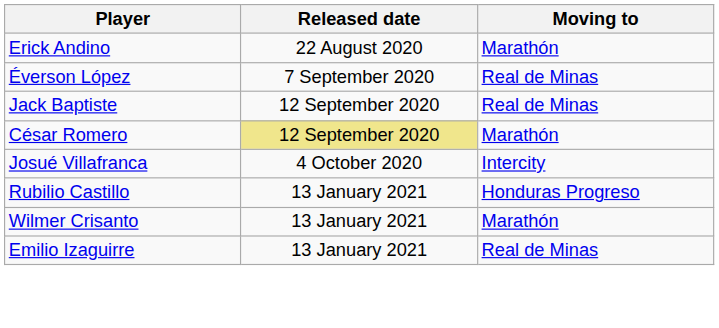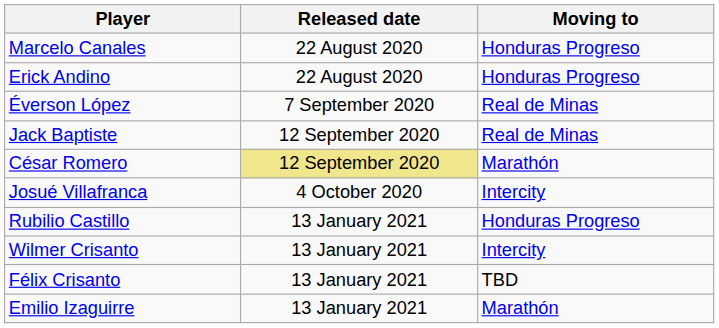 <table class="wikitable">
 <tr>
 <th width="200">Player</th>
 <th width="200">Released date</th>
 <th width="200">Moving to</th>
 </tr>
 <tr>
+<td> <a href='#'>Marcelo Canales</a></td>
+<td align="center">22 August 2020</td>
+<td> <a href='#'>Honduras Progreso</a></td>
+</tr>
+<tr>
 <td> <a href='#'>Erick Andino</a></td>
 <td align="center">22 August 2020</td>
-<td> <a href='#'>Marathón</a></td>
+<td> <a href='#'>Honduras Progreso</a></td>
 </tr>
 <tr>
 <td> <a href='#'>Éverson López</a></td>
 <td align="center">7 September 2020</td>
 <td> <a href='#'>Real de Minas</a></td>
 </tr>
 <tr>
 <td> <a href='#'>Jack Baptiste</a></td>
 <td align="center">12 September 2020</td>
 <td> <a href='#'>Real de Minas</a></td>
 </tr>
 <tr>
 <td> <a href='#'>César Romero</a></td>
 <td align="center" style="background: khaki;">12 September 2020</td>
 <td> <a href='#'>Marathón</a></td>
 </tr>
 <tr>
 <td> <a href='#'>Josué Villafranca</a></td>
 <td align="center">4 October 2020</td>
 <td> <a href='#'>Intercity</a></td>
 </tr>
 <tr>
 <td> <a href='#'>Rubilio Castillo</a></td>
 <td align="center">13 January 2021</td>
 <td> <a href='#'>Honduras Progreso</a></td>
 </tr>
 <tr>
 <td> <a href='#'>Wilmer Crisanto</a></td>
 <td align="center">13 January 2021</td>
-<td> <a href='#'>Marathón</a></td>
+<td> <a href='#'>Intercity</a></td>
+</tr>
+<tr>
+<td> <a href='#'>Félix Crisanto</a></td>
+<td align="center">13 January 2021</td>
+<td>TBD</td>
 </tr>
 <tr>
 <td> <a href='#'>Emilio Izaguirre</a></td>
 <td align="center">13 January 2021</td>
-<td> <a href='#'>Real de Minas</a></td>
+<td> <a href='#'>Marathón</a></td>
 </tr>
 </table>
